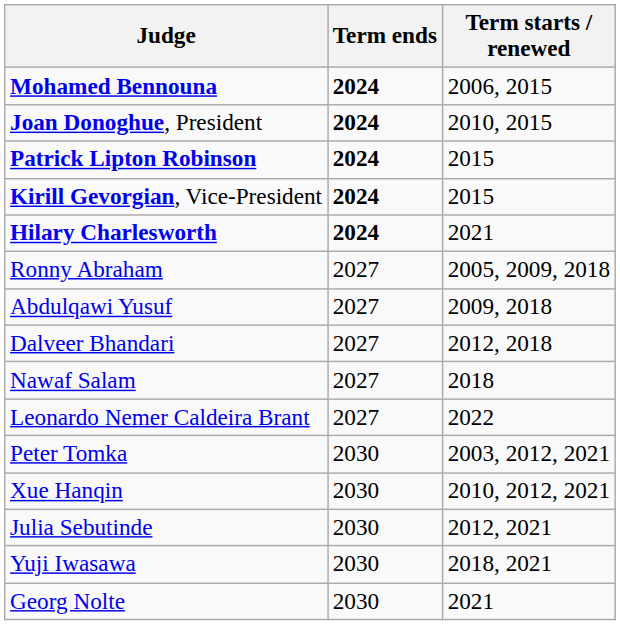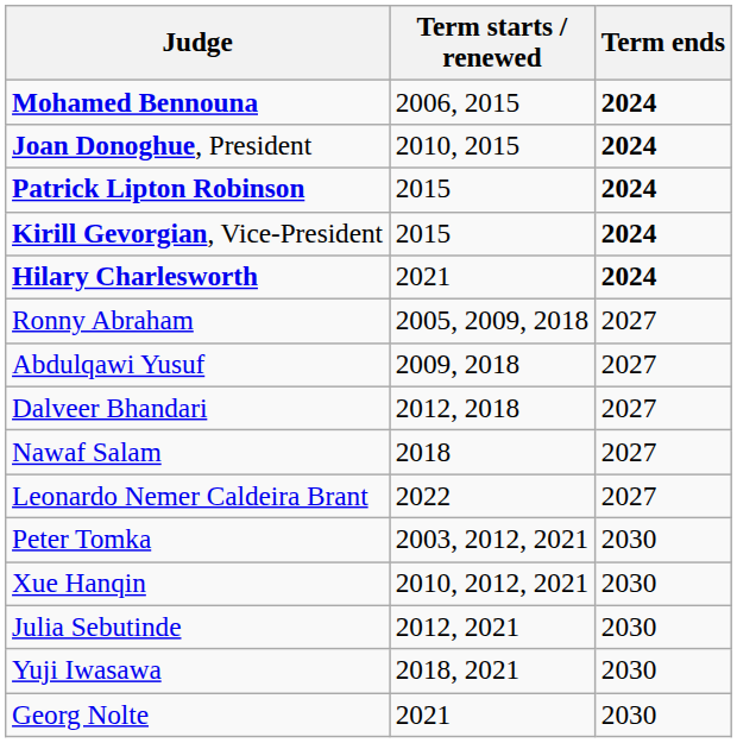 <table class="wikitable sortable">
 <tr>
 <th>Judge</th>
+<th>Term starts / <br> renewed</th>
 <th>Term ends</th>
-<th>Term starts / <br> renewed</th>
 </tr>
 <tr>
 <td> <strong><a href='#'>Mohamed Bennouna</a></strong></td>
+<td>2006, 2015</td>
 <td><strong>2024</strong></td>
-<td>2006, 2015</td>
 </tr>
 <tr>
 <td> <strong><a href='#'>Joan Donoghue</a></strong>, President</td>
+<td>2010, 2015</td>
 <td><strong>2024</strong></td>
-<td>2010, 2015</td>
 </tr>
 <tr>
 <td> <strong><a href='#'>Patrick Lipton Robinson</a></strong></td>
+<td>2015</td>
 <td><strong>2024</strong></td>
-<td>2015</td>
 </tr>
 <tr>
 <td> <strong><a href='#'>Kirill Gevorgian</a></strong>, Vice-President</td>
+<td>2015</td>
 <td><strong>2024</strong></td>
-<td>2015</td>
 </tr>
 <tr>
 <td> <strong><a href='#'>Hilary Charlesworth</a></strong></td>
+<td>2021 </td>
 <td><strong>2024</strong></td>
-<td>2021 </td>
 </tr>
 <tr>
 <td> <a href='#'>Ronny Abraham</a></td>
+<td>2005, 2009, 2018</td>
 <td>2027</td>
-<td>2005, 2009, 2018</td>
 </tr>
 <tr>
 <td> <a href='#'>Abdulqawi Yusuf</a></td>
+<td>2009, 2018</td>
 <td>2027</td>
-<td>2009, 2018</td>
 </tr>
 <tr>
 <td> <a href='#'>Dalveer Bhandari</a></td>
+<td>2012, 2018</td>
 <td>2027</td>
-<td>2012, 2018</td>
 </tr>
 <tr>
 <td> <a href='#'>Nawaf Salam</a></td>
+<td>2018</td>
 <td>2027</td>
-<td>2018</td>
 </tr>
 <tr>
 <td> <a href='#'>Leonardo Nemer Caldeira Brant</a></td>
+<td>2022 </td>
 <td>2027</td>
-<td>2022 </td>
 </tr>
 <tr>
 <td> <a href='#'>Peter Tomka</a></td>
+<td>2003, 2012, 2021</td>
 <td>2030</td>
-<td>2003, 2012, 2021</td>
 </tr>
 <tr>
 <td> <a href='#'>Xue Hanqin</a></td>
+<td>2010, 2012, 2021</td>
 <td>2030</td>
-<td>2010, 2012, 2021</td>
 </tr>
 <tr>
 <td> <a href='#'>Julia Sebutinde</a></td>
+<td>2012, 2021</td>
 <td>2030</td>
-<td>2012, 2021</td>
 </tr>
 <tr>
 <td> <a href='#'>Yuji Iwasawa</a></td>
+<td>2018, 2021</td>
 <td>2030</td>
-<td>2018, 2021</td>
 </tr>
 <tr>
 <td> <a href='#'>Georg Nolte</a></td>
+<td>2021</td>
 <td>2030</td>
-<td>2021</td>
 </tr>
 </table>
